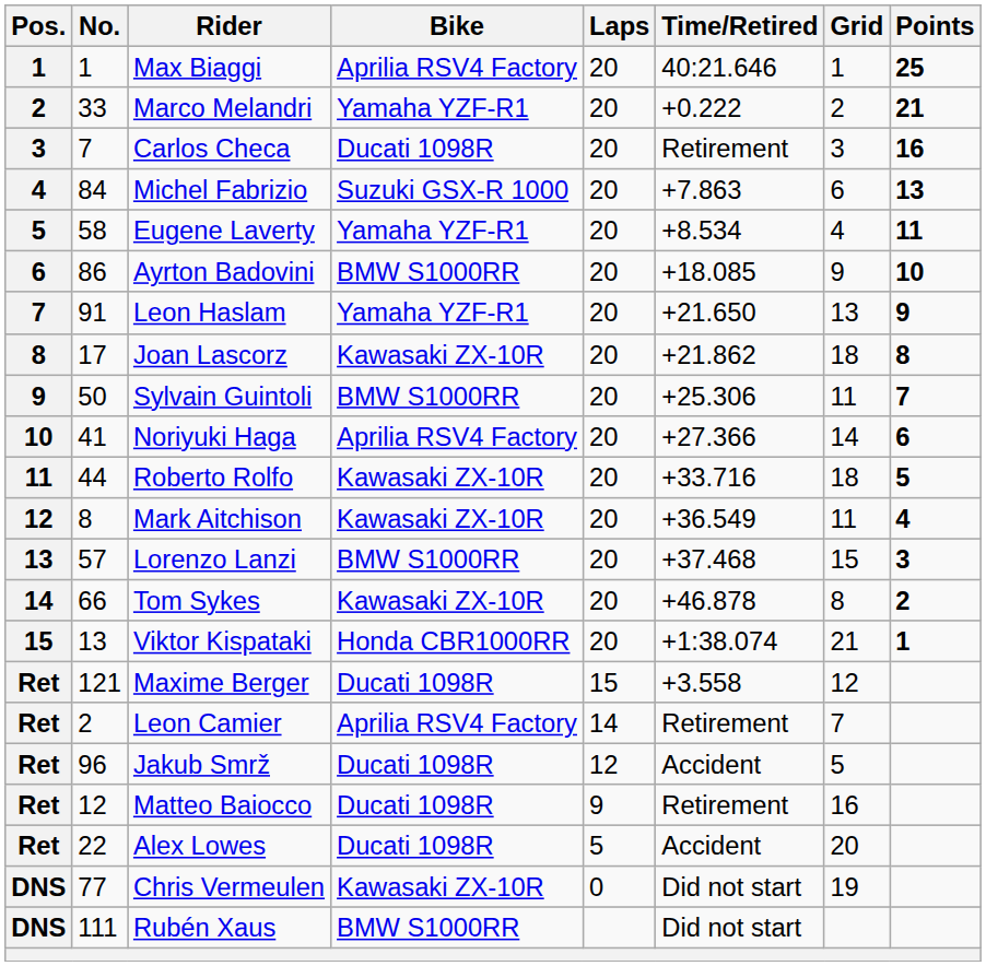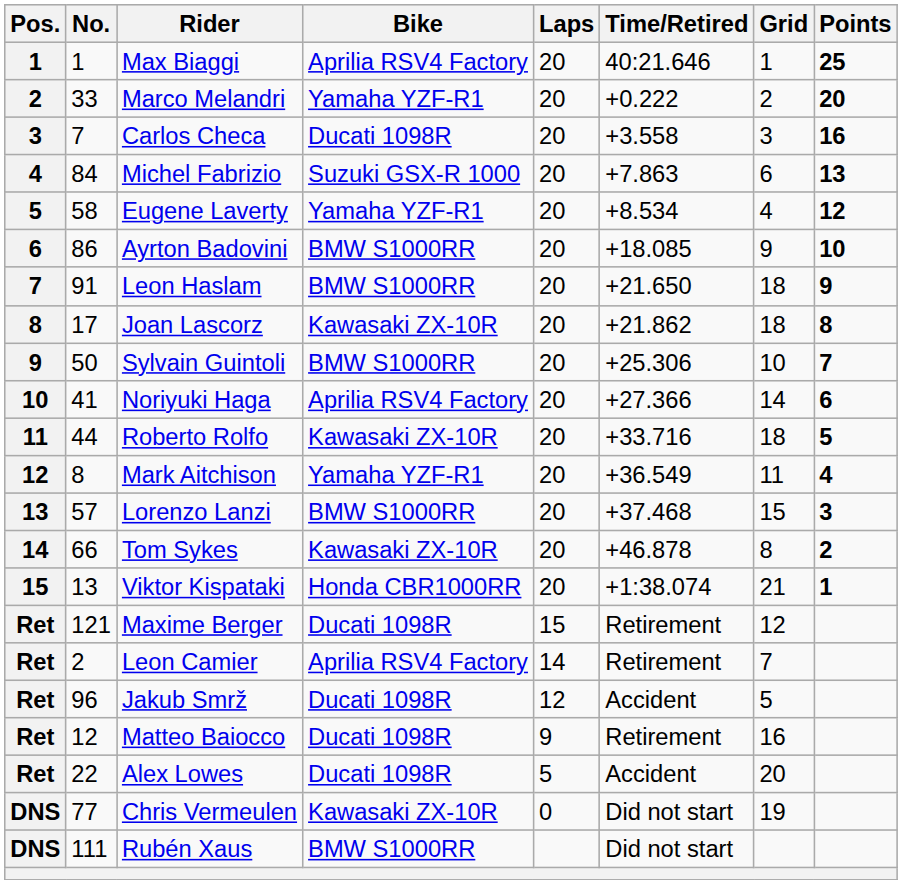 <table class="wikitable" style="font-size: 95%;">
 <tr>
 <th>Pos.</th>
 <th>No.</th>
 <th>Rider</th>
 <th>Bike</th>
 <th>Laps</th>
 <th>Time/Retired</th>
 <th>Grid</th>
 <th>Points</th>
 </tr>
 <tr>
 <th>1</th>
 <td>1</td>
 <td> <a href='#'>Max Biaggi</a></td>
 <td><a href='#'>Aprilia RSV4 Factory</a></td>
 <td>20</td>
 <td>40:21.646</td>
 <td>1</td>
 <td><strong>25</strong></td>
 </tr>
 <tr>
 <th>2</th>
 <td>33</td>
 <td> <a href='#'>Marco Melandri</a></td>
 <td><a href='#'>Yamaha YZF-R1</a></td>
 <td>20</td>
 <td>+0.222</td>
 <td>2</td>
-<td><strong>21</strong></td>
+<td><strong>20</strong></td>
 </tr>
 <tr>
 <th>3</th>
 <td>7</td>
 <td> <a href='#'>Carlos Checa</a></td>
 <td><a href='#'>Ducati 1098R</a></td>
 <td>20</td>
-<td>Retirement</td>
+<td>+3.558</td>
 <td>3</td>
 <td><strong>16</strong></td>
 </tr>
 <tr>
 <th>4</th>
 <td>84</td>
 <td> <a href='#'>Michel Fabrizio</a></td>
 <td><a href='#'>Suzuki GSX-R 1000</a></td>
 <td>20</td>
 <td>+7.863</td>
 <td>6</td>
 <td><strong>13</strong></td>
 </tr>
 <tr>
 <th>5</th>
 <td>58</td>
 <td> <a href='#'>Eugene Laverty</a></td>
 <td><a href='#'>Yamaha YZF-R1</a></td>
 <td>20</td>
 <td>+8.534</td>
 <td>4</td>
-<td><strong>11</strong></td>
+<td><strong>12</strong></td>
 </tr>
 <tr>
 <th>6</th>
 <td>86</td>
 <td> <a href='#'>Ayrton Badovini</a></td>
 <td><a href='#'>BMW S1000RR</a></td>
 <td>20</td>
 <td>+18.085</td>
 <td>9</td>
 <td><strong>10</strong></td>
 </tr>
 <tr>
 <th>7</th>
 <td>91</td>
 <td> <a href='#'>Leon Haslam</a></td>
-<td><a href='#'>Yamaha YZF-R1</a></td>
+<td><a href='#'>BMW S1000RR</a></td>
 <td>20</td>
 <td>+21.650</td>
-<td>13</td>
+<td>18</td>
 <td><strong>9</strong></td>
 </tr>
 <tr>
 <th>8</th>
 <td>17</td>
 <td> <a href='#'>Joan Lascorz</a></td>
 <td><a href='#'>Kawasaki ZX-10R</a></td>
 <td>20</td>
 <td>+21.862</td>
 <td>18</td>
 <td><strong>8</strong></td>
 </tr>
 <tr>
 <th>9</th>
 <td>50</td>
 <td> <a href='#'>Sylvain Guintoli</a></td>
 <td><a href='#'>BMW S1000RR</a></td>
 <td>20</td>
 <td>+25.306</td>
-<td>11</td>
+<td>10</td>
 <td><strong>7</strong></td>
 </tr>
 <tr>
 <th>10</th>
 <td>41</td>
 <td> <a href='#'>Noriyuki Haga</a></td>
 <td><a href='#'>Aprilia RSV4 Factory</a></td>
 <td>20</td>
 <td>+27.366</td>
 <td>14</td>
 <td><strong>6</strong></td>
 </tr>
 <tr>
 <th>11</th>
 <td>44</td>
 <td> <a href='#'>Roberto Rolfo</a></td>
 <td><a href='#'>Kawasaki ZX-10R</a></td>
 <td>20</td>
 <td>+33.716</td>
 <td>18</td>
 <td><strong>5</strong></td>
 </tr>
 <tr>
 <th>12</th>
 <td>8</td>
 <td> <a href='#'>Mark Aitchison</a></td>
-<td><a href='#'>Kawasaki ZX-10R</a></td>
+<td><a href='#'>Yamaha YZF-R1</a></td>
 <td>20</td>
 <td>+36.549</td>
 <td>11</td>
 <td><strong>4</strong></td>
 </tr>
 <tr>
 <th>13</th>
 <td>57</td>
 <td> <a href='#'>Lorenzo Lanzi</a></td>
 <td><a href='#'>BMW S1000RR</a></td>
 <td>20</td>
 <td>+37.468</td>
 <td>15</td>
 <td><strong>3</strong></td>
 </tr>
 <tr>
 <th>14</th>
 <td>66</td>
 <td> <a href='#'>Tom Sykes</a></td>
 <td><a href='#'>Kawasaki ZX-10R</a></td>
 <td>20</td>
 <td>+46.878</td>
 <td>8</td>
 <td><strong>2</strong></td>
 </tr>
 <tr>
 <th>15</th>
 <td>13</td>
 <td> <a href='#'>Viktor Kispataki</a></td>
 <td><a href='#'>Honda CBR1000RR</a></td>
 <td>20</td>
 <td>+1:38.074</td>
 <td>21</td>
 <td><strong>1</strong></td>
 </tr>
 <tr>
 <th>Ret</th>
 <td>121</td>
 <td> <a href='#'>Maxime Berger</a></td>
 <td><a href='#'>Ducati 1098R</a></td>
 <td>15</td>
-<td>+3.558</td>
+<td>Retirement</td>
 <td>12</td>
 <td></td>
 </tr>
 <tr>
 <th>Ret</th>
 <td>2</td>
 <td> <a href='#'>Leon Camier</a></td>
 <td><a href='#'>Aprilia RSV4 Factory</a></td>
 <td>14</td>
 <td>Retirement</td>
 <td>7</td>
 <td></td>
 </tr>
 <tr>
 <th>Ret</th>
 <td>96</td>
 <td> <a href='#'>Jakub Smrž</a></td>
 <td><a href='#'>Ducati 1098R</a></td>
 <td>12</td>
 <td>Accident</td>
 <td>5</td>
 <td></td>
 </tr>
 <tr>
 <th>Ret</th>
 <td>12</td>
 <td> <a href='#'>Matteo Baiocco</a></td>
 <td><a href='#'>Ducati 1098R</a></td>
 <td>9</td>
 <td>Retirement</td>
 <td>16</td>
 <td></td>
 </tr>
 <tr>
 <th>Ret</th>
 <td>22</td>
 <td> <a href='#'>Alex Lowes</a></td>
 <td><a href='#'>Ducati 1098R</a></td>
 <td>5</td>
 <td>Accident</td>
 <td>20</td>
 <td></td>
 </tr>
 <tr>
 <th>DNS</th>
 <td>77</td>
 <td> <a href='#'>Chris Vermeulen</a></td>
 <td><a href='#'>Kawasaki ZX-10R</a></td>
 <td>0</td>
 <td>Did not start</td>
 <td>19</td>
 <td></td>
 </tr>
 <tr>
 <th>DNS</th>
 <td>111</td>
 <td> <a href='#'>Rubén Xaus</a></td>
 <td><a href='#'>BMW S1000RR</a></td>
 <td></td>
 <td>Did not start</td>
 <td></td>
 <td></td>
 </tr>
 <tr>
 <th colspan=8></th>
 </tr>
 <tr>
 </tr>
 </table>
